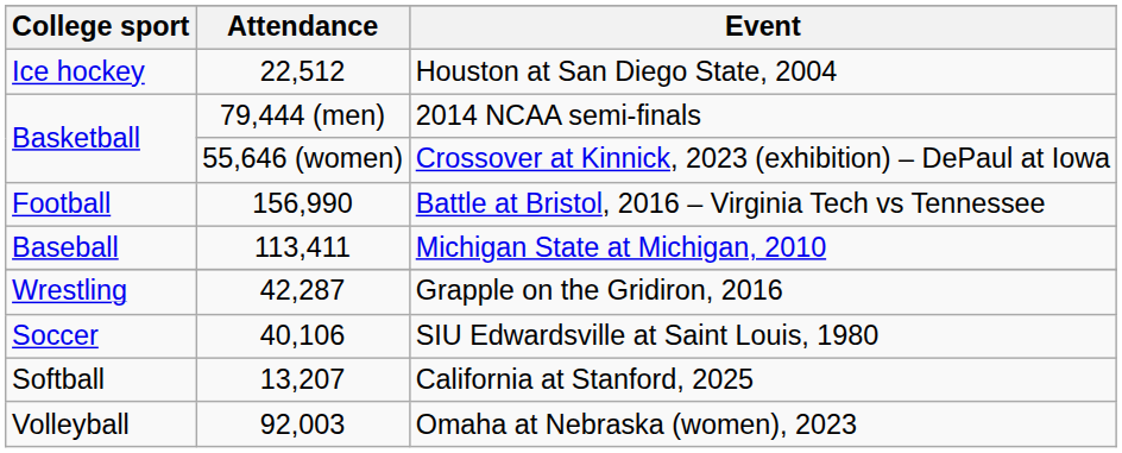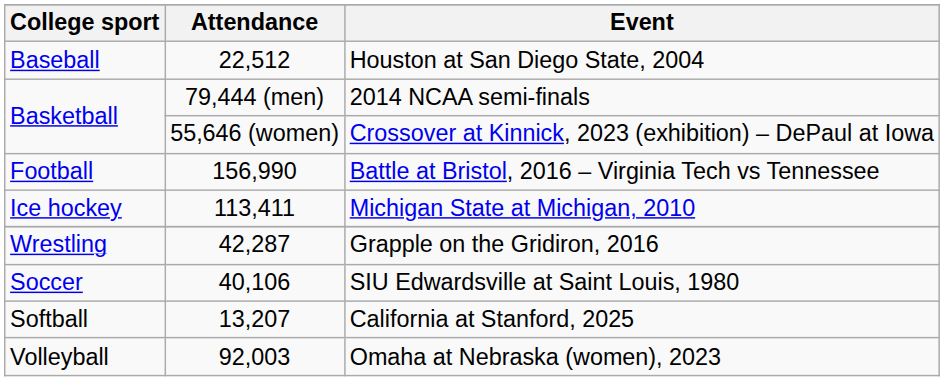 <table class="wikitable sortable">
 <tr>
 </tr>
 <tr>
 <th>College sport</th>
 <th>Attendance</th>
 <th>Event</th>
 </tr>
 <tr>
-<td><a href='#'>Ice hockey</a></td>
+<td><a href='#'>Baseball</a></td>
 <td align="center">22,512</td>
 <td>Houston at San Diego State, 2004</td>
 </tr>
 <tr>
 <td rowspan=2><a href='#'>Basketball</a></td>
 <td align=center>79,444 (men)</td>
 <td>2014 NCAA semi-finals</td>
 </tr>
 <tr>
 <td align=center>55,646 (women)</td>
 <td><a href='#'>Crossover at Kinnick</a>, 2023 (exhibition) – DePaul at Iowa</td>
 </tr>
 <tr>
 <td><a href='#'>Football</a></td>
 <td align=center>156,990</td>
 <td><a href='#'>Battle at Bristol</a>, 2016 – Virginia Tech vs Tennessee</td>
 </tr>
 <tr>
-<td><a href='#'>Baseball</a></td>
+<td><a href='#'>Ice hockey</a></td>
 <td align=center>113,411</td>
 <td><a href='#'>Michigan State at Michigan, 2010</a></td>
 </tr>
 <tr>
 </tr>
 <tr>
 <td><a href='#'>Wrestling</a></td>
 <td align=center>42,287</td>
 <td>Grapple on the Gridiron, 2016</td>
 </tr>
 <tr>
 <td><a href='#'>Soccer</a></td>
 <td align=center>40,106</td>
 <td>SIU Edwardsville at Saint Louis, 1980</td>
 </tr>
 <tr>
 <td>Softball</td>
 <td align=center>13,207</td>
 <td>California at Stanford, 2025</td>
 </tr>
 <tr>
 <td>Volleyball</td>
 <td align=center>92,003</td>
 <td>Omaha at Nebraska (women), 2023</td>
 </tr>
 </table>
